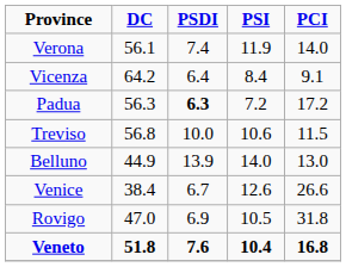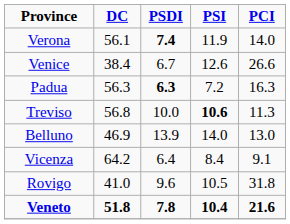 <table class="wikitable" style="text-align:center; width:300px">
 <tr>
 <td style="width:100px"><strong>Province</strong></td>
 <td style="width:50px"><strong><a href='#'>DC</a></strong></td>
 <td style="width:50px"><strong><a href='#'>PSDI</a></strong></td>
 <td style="width:50px"><strong><a href='#'>PSI</a></strong></td>
 <td style="width:50px"><strong><a href='#'>PCI</a></strong></td>
 </tr>
 <tr>
 <td><a href='#'>Verona</a></td>
 <td>56.1</td>
-<td>7.4</td>
+<td><strong>7.4</strong></td>
 <td>11.9</td>
 <td>14.0</td>
+</tr>
+<tr>
+<td><a href='#'>Venice</a></td>
+<td>38.4</td>
+<td>6.7</td>
+<td>12.6</td>
+<td>26.6</td>
+</tr>
+<tr>
+<td><a href='#'>Padua</a></td>
+<td>56.3</td>
+<td><strong>6.3</strong></td>
+<td>7.2</td>
+<td>16.3</td>
+</tr>
+<tr>
+<td><a href='#'>Treviso</a></td>
+<td>56.8</td>
+<td>10.0</td>
+<td><strong>10.6</strong></td>
+<td>11.3</td>
+</tr>
+<tr>
+<td><a href='#'>Belluno</a></td>
+<td>46.9</td>
+<td>13.9</td>
+<td>14.0</td>
+<td>13.0</td>
 </tr>
 <tr>
 <td><a href='#'>Vicenza</a></td>
 <td>64.2</td>
 <td>6.4</td>
 <td>8.4</td>
 <td>9.1</td>
 </tr>
 <tr>
-<td><a href='#'>Padua</a></td>
-<td>56.3</td>
-<td><strong>6.3</strong></td>
-<td>7.2</td>
-<td>17.2</td>
-</tr>
-<tr>
-<td><a href='#'>Treviso</a></td>
-<td>56.8</td>
-<td>10.0</td>
-<td>10.6</td>
-<td>11.5</td>
-</tr>
-<tr>
-<td><a href='#'>Belluno</a></td>
-<td>44.9</td>
-<td>13.9</td>
-<td>14.0</td>
-<td>13.0</td>
-</tr>
-<tr>
-<td><a href='#'>Venice</a></td>
-<td>38.4</td>
-<td>6.7</td>
-<td>12.6</td>
-<td>26.6</td>
-</tr>
-<tr>
 <td><a href='#'>Rovigo</a></td>
-<td>47.0</td>
-<td>6.9</td>
+<td>41.0</td>
+<td>9.6</td>
 <td>10.5</td>
 <td>31.8</td>
 </tr>
 <tr>
 <td><strong><a href='#'>Veneto</a></strong></td>
 <td><strong>51.8</strong></td>
-<td><strong>7.6</strong></td>
+<td><strong>7.8</strong></td>
 <td><strong>10.4</strong></td>
-<td><strong>16.8</strong></td>
+<td><strong>21.6</strong></td>
 </tr>
 <tr>
 </tr>
 </table>
